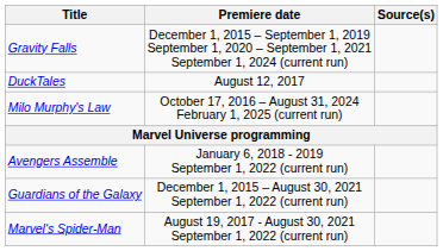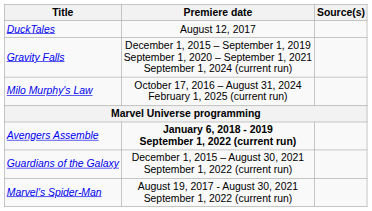 <table class="wikitable sortable" style="text-align: center;">
 <tr>
 <th>Title</th>
 <th>Premiere date</th>
 <th>Source(s)</th>
 </tr>
 <tr>
-<td scope="row" style="text-align:left;"><em><a href='#'>Gravity Falls</a></em></td>
-<td>December 1, 2015 – September 1, 2019<br>September 1, 2020 – September 1, 2021<br>September 1, 2024 (current run)</td>
+<td scope="row" style="text-align:left;"><em><a href='#'>DuckTales</a></em></td>
+<td>August 12, 2017</td>
 <td></td>
 </tr>
 <tr>
-<td scope="row" style="text-align:left;"><em><a href='#'>DuckTales</a></em></td>
-<td>August 12, 2017</td>
+<td scope="row" style="text-align:left;"><em><a href='#'>Gravity Falls</a></em></td>
+<td>December 1, 2015 – September 1, 2019<br>September 1, 2020 – September 1, 2021<br>September 1, 2024 (current run)</td>
 <td></td>
 </tr>
 <tr>
 <td scope="row" style="text-align:left;"><em><a href='#'>Milo Murphy's Law</a></em></td>
 <td>October 17, 2016 – August 31, 2024<br>February 1, 2025 (current run)</td>
 <td></td>
 </tr>
 <tr>
 <th colspan="3">Marvel Universe programming</th>
 </tr>
 <tr>
 <td scope="row" style="text-align:left;"><em><a href='#'>Avengers Assemble</a></em></td>
-<td>January 6, 2018 - 2019<br>September 1, 2022 (current run)</td>
+<td><strong>January 6, 2018 - 2019<br>September 1, 2022 (current run)</strong></td>
 <td></td>
 </tr>
 <tr>
 <td scope="row" style="text-align:left;"><em><a href='#'>Guardians of the Galaxy</a></em></td>
 <td>December 1, 2015 – August 30, 2021<br>September 1, 2022 (current run)</td>
 <td></td>
 </tr>
 <tr>
 <td scope="row" style="text-align:left;"><em><a href='#'>Marvel's Spider-Man</a></em></td>
 <td>August 19, 2017 - August 30, 2021<br>September 1, 2022 (current run)</td>
 <td></td>
 </tr>
 </table>
